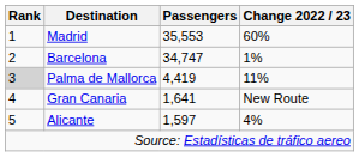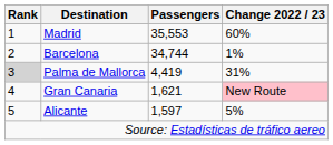 <table class="wikitable" style="font-size: 85%; width:align">
 <tr>
 <th>Rank</th>
 <th>Destination</th>
 <th>Passengers</th>
 <th>Change 2022 / 23</th>
 </tr>
 <tr>
 <td>1</td>
 <td> <a href='#'>Madrid</a></td>
 <td>35,553</td>
 <td> 60%</td>
 </tr>
 <tr>
 <td>2</td>
 <td> <a href='#'>Barcelona</a></td>
-<td>34,747</td>
+<td>34,744</td>
 <td> 1%</td>
 </tr>
 <tr>
 <td style="background: lightgrey;">3</td>
 <td> <a href='#'>Palma de Mallorca</a></td>
 <td>4,419</td>
-<td> 11%</td>
+<td> 31%</td>
 </tr>
 <tr>
 <td>4</td>
 <td> <a href='#'>Gran Canaria</a></td>
-<td>1,641</td>
-<td> New Route</td>
+<td>1,621</td>
+<td style="background: pink;"> New Route</td>
 </tr>
 <tr>
 <td>5</td>
 <td> <a href='#'>Alicante</a></td>
 <td>1,597</td>
-<td> 4%</td>
+<td> 5%</td>
 </tr>
 <tr>
 <td colspan="4" style="text-align:right;"><em>Source: <a href='#'>Estadísticas de tráfico aereo</a></em></td>
 </tr>
 </table>
